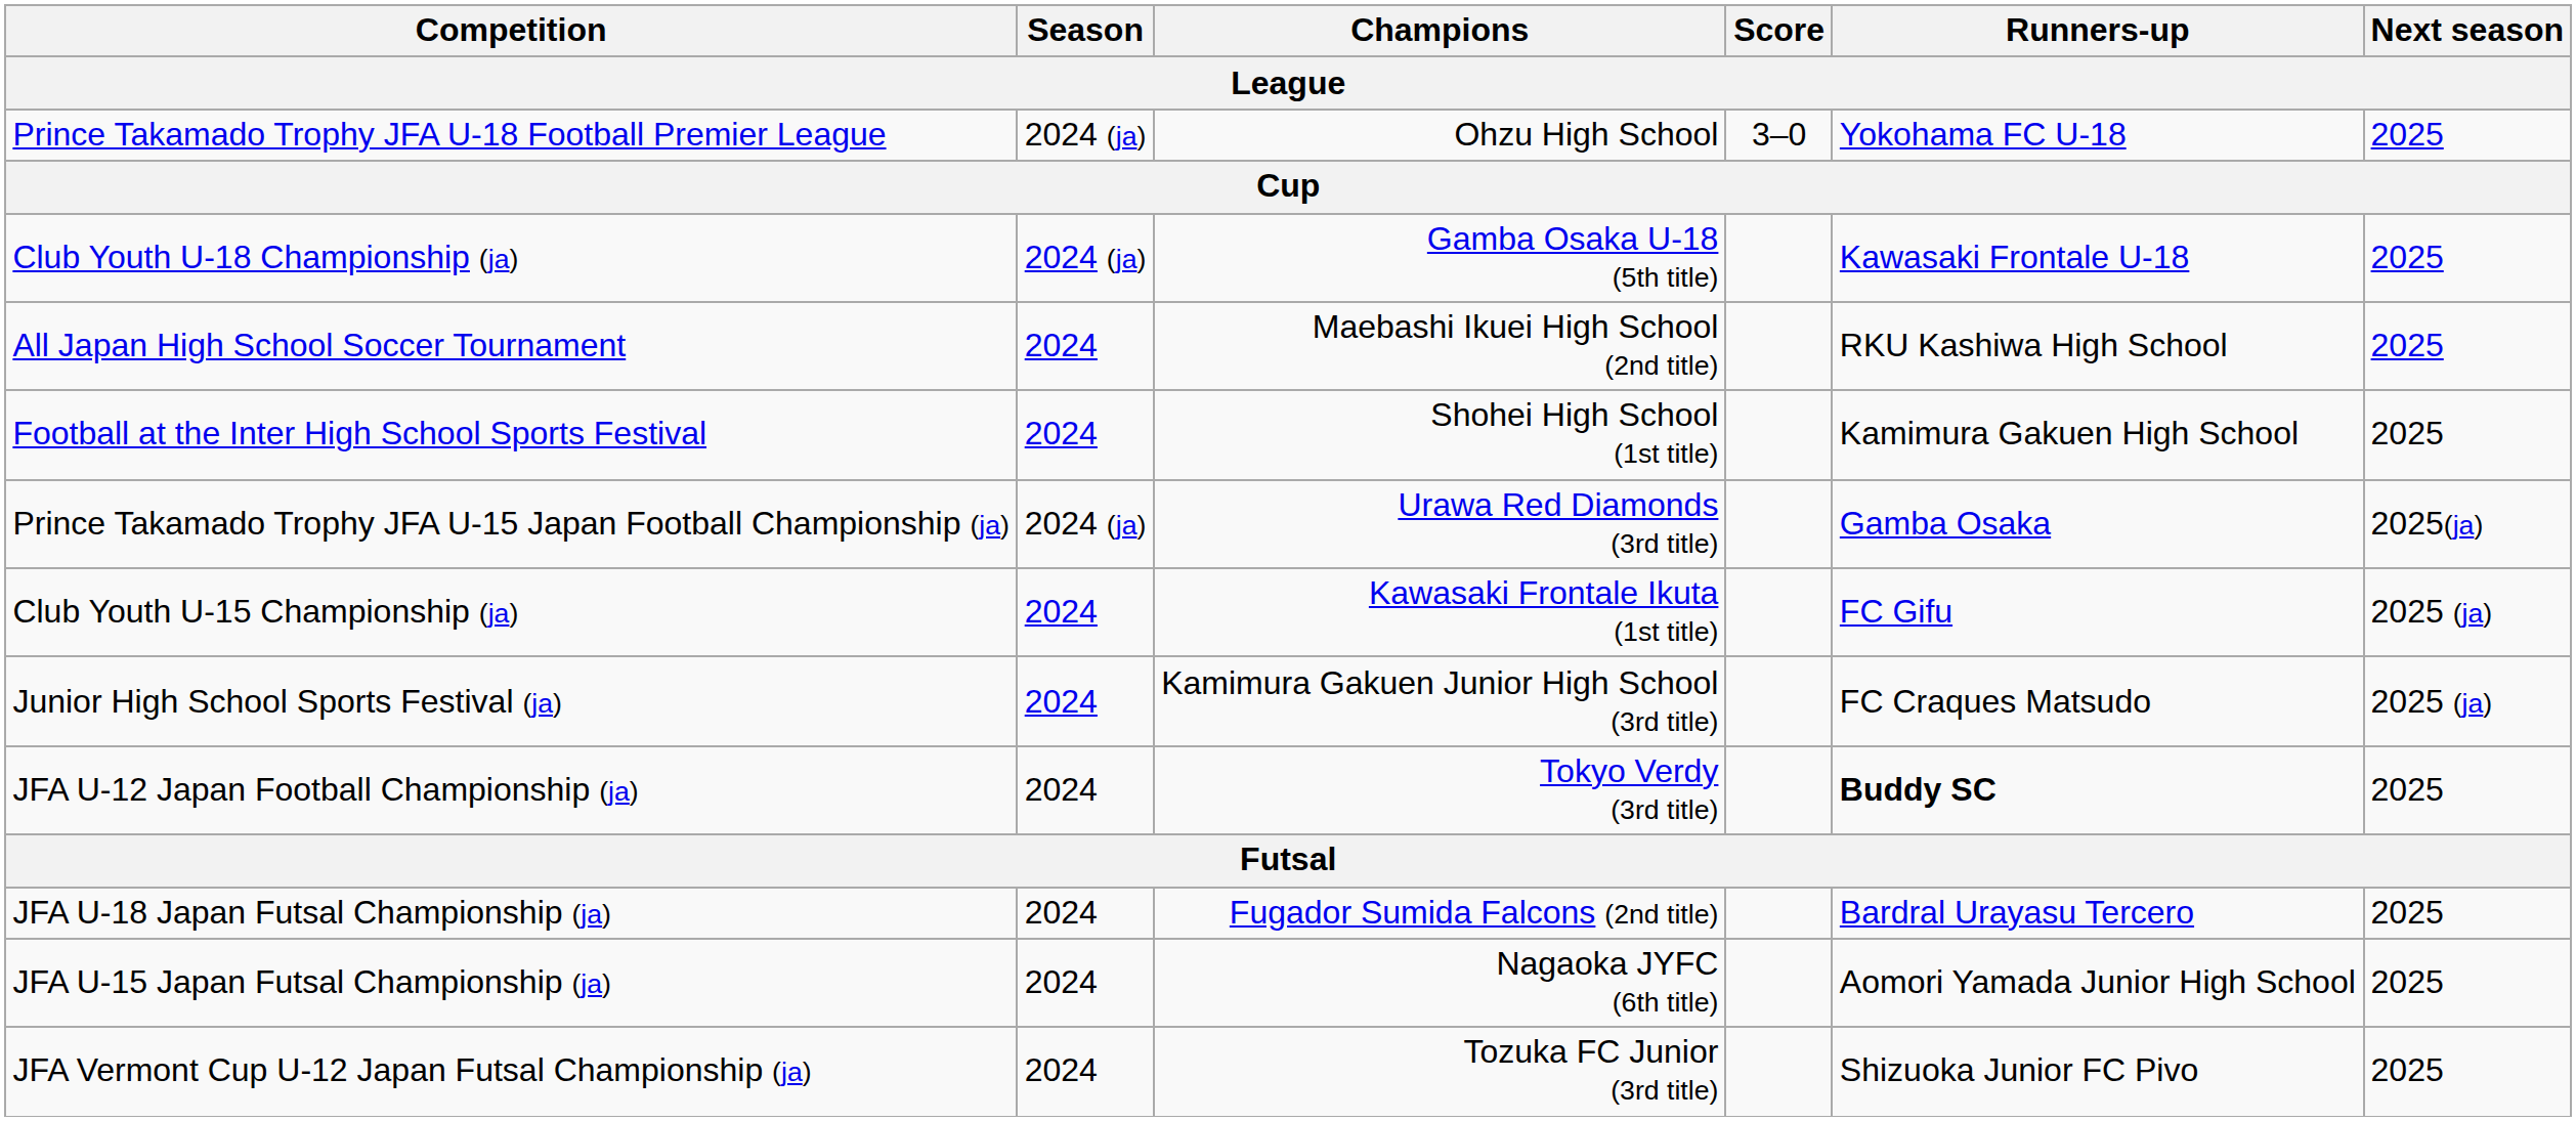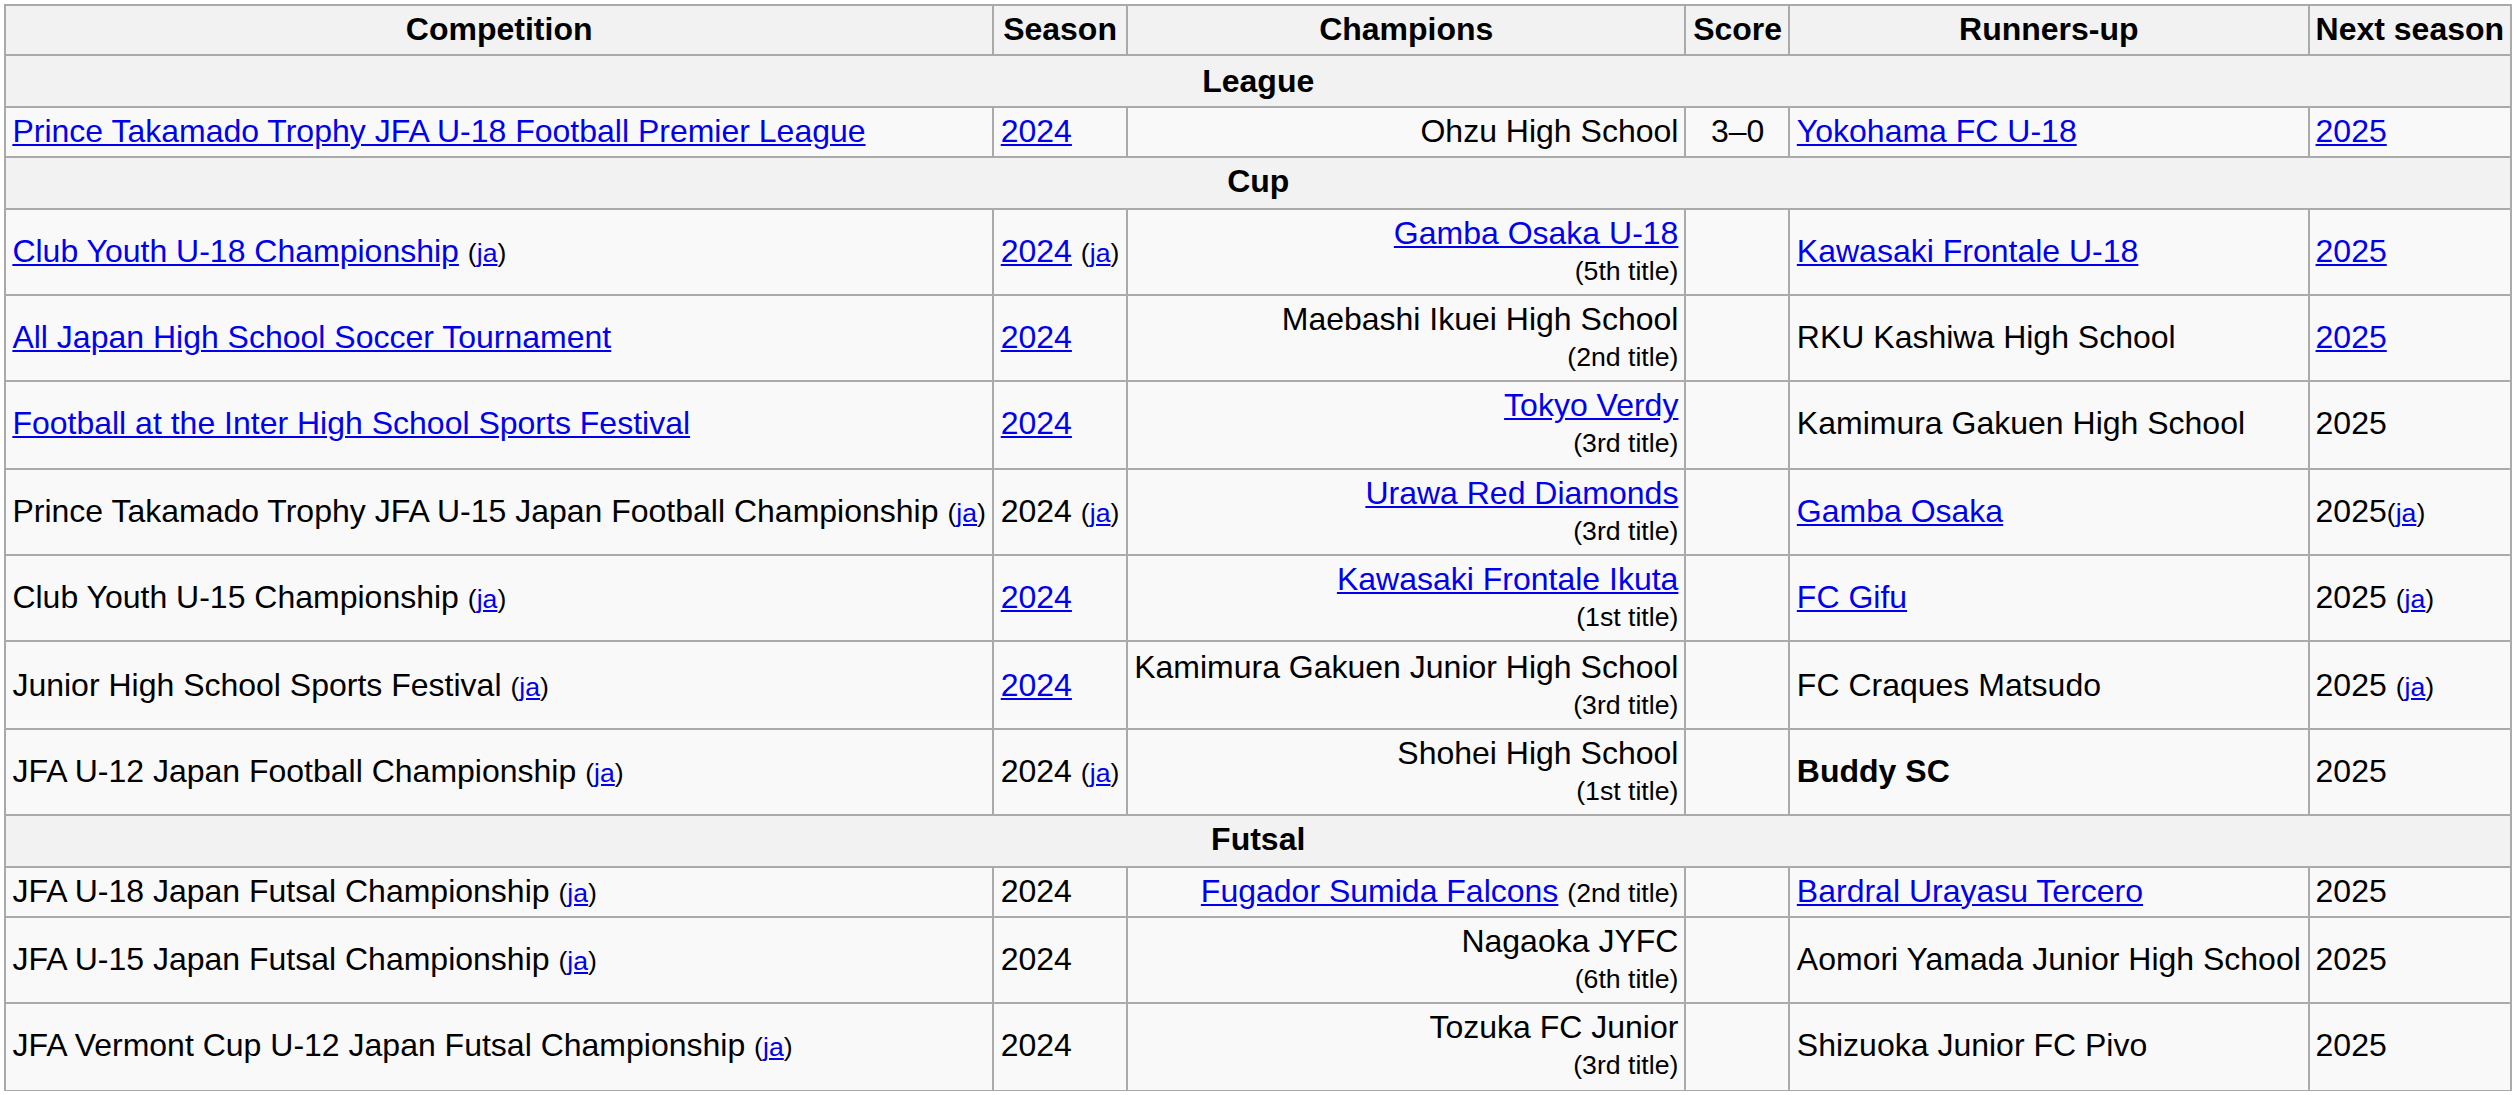 <table class="wikitable">
 <tr>
 <th>Competition</th>
 <th>Season</th>
 <th>Champions</th>
 <th>Score</th>
 <th>Runners-up</th>
 <th>Next season</th>
 </tr>
 <tr>
 <th colspan=8>League</th>
 </tr>
 <tr>
 <td><a href='#'>Prince Takamado Trophy JFA U-18 Football Premier League</a></td>
-<td>2024 <small>(<a href='#'>ja</a>)</small></td>
+<td><a href='#'>2024</a></td>
 <td style="text-align:right">Ohzu High School</td>
 <td style="text-align:center">3–0</td>
 <td><a href='#'>Yokohama FC U-18</a></td>
 <td><a href='#'>2025</a></td>
 </tr>
 <tr>
 <th colspan=9>Cup</th>
 </tr>
 <tr>
 <td><a href='#'>Club Youth U-18 Championship</a> <small>(<a href='#'>ja</a>)</small></td>
 <td><a href='#'>2024</a> <small>(<a href='#'>ja</a>)</small></td>
 <td style="text-align:right"><a href='#'>Gamba Osaka U-18</a> <br><small>(5th title)</small></td>
 <td></td>
 <td><a href='#'>Kawasaki Frontale U-18</a></td>
 <td><a href='#'>2025</a></td>
 </tr>
 <tr>
 <td><a href='#'>All Japan High School Soccer Tournament</a></td>
 <td><a href='#'>2024</a></td>
 <td style="text-align:right">Maebashi Ikuei High School <br><small>(2nd title)</small></td>
 <td></td>
 <td>RKU Kashiwa High School</td>
 <td><a href='#'>2025</a></td>
 </tr>
 <tr>
 <td><a href='#'>Football at the Inter High School Sports Festival</a></td>
 <td><a href='#'>2024</a></td>
-<td style="text-align:right">Shohei High School <br><small>(1st title)</small></td>
+<td style="text-align:right"><a href='#'>Tokyo Verdy</a> <br><small>(3rd title)</small></td>
 <td></td>
 <td>Kamimura Gakuen High School</td>
 <td>2025</td>
 </tr>
 <tr>
 <td>Prince Takamado Trophy JFA U-15 Japan Football Championship <small>(<a href='#'>ja</a>)</small></td>
 <td>2024 <small>(<a href='#'>ja</a>)</small></td>
 <td style="text-align:right"><a href='#'>Urawa Red Diamonds</a> <br><small>(3rd title)</small></td>
 <td></td>
 <td><a href='#'>Gamba Osaka</a></td>
 <td>2025<small>(<a href='#'>ja</a>)</small></td>
 </tr>
 <tr>
 <td>Club Youth U-15 Championship <small>(<a href='#'>ja</a>)</small></td>
 <td><a href='#'>2024</a></td>
 <td style="text-align:right"><a href='#'>Kawasaki Frontale Ikuta</a><br><small>(1st title)</small></td>
 <td></td>
 <td><a href='#'>FC Gifu</a></td>
 <td>2025 <small>(<a href='#'>ja</a>)</small></td>
 </tr>
 <tr>
 <td>Junior High School Sports Festival <small>(<a href='#'>ja</a>)</small></td>
 <td><a href='#'>2024</a></td>
 <td style="text-align:right">Kamimura Gakuen Junior High School <br><small>(3rd title)</small></td>
 <td></td>
 <td>FC Craques Matsudo</td>
 <td>2025 <small>(<a href='#'>ja</a>)</small></td>
 </tr>
 <tr>
 <td>JFA U-12 Japan Football Championship <small>(<a href='#'>ja</a>)</small></td>
-<td>2024</td>
-<td style="text-align:right"><a href='#'>Tokyo Verdy</a> <br><small>(3rd title)</small></td>
+<td>2024 <small>(<a href='#'>ja</a>)</small></td>
+<td style="text-align:right">Shohei High School <br><small>(1st title)</small></td>
 <td></td>
 <td><strong>Buddy SC</strong></td>
 <td>2025</td>
 </tr>
 <tr>
 <th colspan=11>Futsal</th>
 </tr>
 <tr>
 <td>JFA U-18 Japan Futsal Championship <small>(<a href='#'>ja</a>)</small></td>
 <td>2024</td>
 <td style="text-align:right"><a href='#'>Fugador Sumida Falcons</a> <small>(2nd title)</small></td>
 <td></td>
 <td><a href='#'>Bardral Urayasu Tercero</a></td>
 <td>2025</td>
 </tr>
 <tr>
 <td>JFA U-15 Japan Futsal Championship <small>(<a href='#'>ja</a>)</small></td>
 <td>2024</td>
 <td style="text-align:right">Nagaoka JYFC <br><small>(6th title)</small></td>
 <td></td>
 <td>Aomori Yamada Junior High School</td>
 <td>2025</td>
 </tr>
 <tr>
 <td>JFA Vermont Cup U-12 Japan Futsal Championship <small>(<a href='#'>ja</a>)</small></td>
 <td>2024</td>
 <td style="text-align:right">Tozuka FC Junior <br><small>(3rd title)</small></td>
 <td></td>
 <td>Shizuoka Junior FC Pivo</td>
 <td>2025</td>
 </tr>
 </table>
